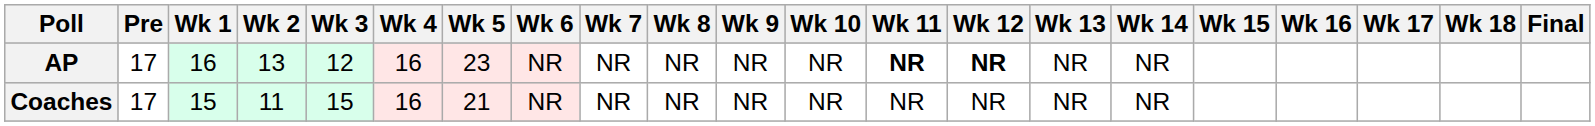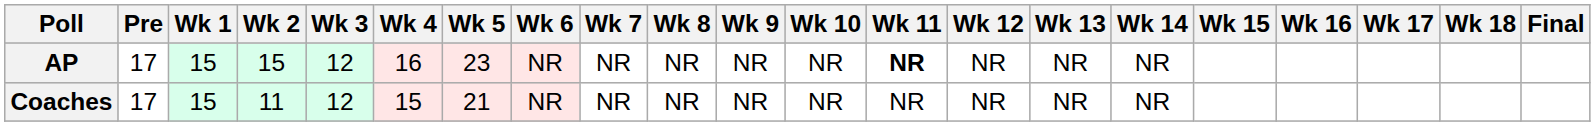 <table class="wikitable" style="white-space:nowrap;">
 <tr>
 <th>Poll</th>
 <th>Pre</th>
 <th>Wk 1</th>
 <th>Wk 2</th>
 <th>Wk 3</th>
 <th>Wk 4</th>
 <th>Wk 5</th>
 <th>Wk 6</th>
 <th>Wk 7</th>
 <th>Wk 8</th>
 <th>Wk 9</th>
 <th>Wk 10</th>
 <th>Wk 11</th>
 <th>Wk 12</th>
 <th>Wk 13</th>
 <th>Wk 14</th>
 <th>Wk 15</th>
 <th>Wk 16</th>
 <th>Wk 17</th>
 <th>Wk 18</th>
 <th>Final</th>
 </tr>
 <tr style="text-align:center;">
 <th>AP</th>
 <td style="background:#FFF;">17</td>
-<td style="background:#D8FFEB;">16</td>
-<td style="background:#D8FFEB;">13</td>
+<td style="background:#D8FFEB;">15</td>
+<td style="background:#D8FFEB;">15</td>
 <td style="background:#D8FFEB">12</td>
 <td style="background:#FFE6E6;">16</td>
 <td style="background:#FFE6E6;">23</td>
 <td style="background:#FFE6E6;">NR</td>
 <td style="background:#FFF;">NR</td>
 <td style="background:#FFF;">NR</td>
 <td style="background:#FFF;">NR</td>
 <td style="background:#FFF;">NR</td>
 <td style="background:#FFF;"><strong>NR</strong></td>
-<td style="background:#FFF;"><strong>NR</strong></td>
+<td style="background:#FFF;">NR</td>
 <td style="background:#FFF;">NR</td>
 <td style="background:#FFF;">NR</td>
 <td style="background:#FFF;"></td>
 <td style="background:#FFF;"></td>
 <td style="background:#FFF;"></td>
 <td style="background:#FFF;"></td>
 <td style="background:#FFF;"></td>
 </tr>
 <tr style="text-align:center;">
 <th>Coaches</th>
 <td style="background:#FFF;">17</td>
 <td style="background:#D8FFEB;">15</td>
 <td style="background:#D8FFEB;">11</td>
-<td style="background:#D8FFEB;">15</td>
-<td style="background:#FFE6E6;">16</td>
+<td style="background:#D8FFEB;">12</td>
+<td style="background:#FFE6E6;">15</td>
 <td style="background:#FFE6E6;">21</td>
 <td style="background:#FFE6E6;">NR</td>
 <td style="background:#FFF;">NR</td>
 <td style="background:#FFF;">NR</td>
 <td style="background:#FFF;">NR</td>
 <td style="background:#FFF;">NR</td>
 <td style="background:#FFF;">NR</td>
 <td style="background:#FFF;">NR</td>
 <td style="background:#FFF;">NR</td>
 <td style="background:#FFF;">NR</td>
 <td style="background:#FFF;"></td>
 <td style="background:#FFF;"></td>
 <td style="background:#FFF;"></td>
 <td style="background:#FFF;"></td>
 <td style="background:#FFF;"></td>
 </tr>
 </table>
